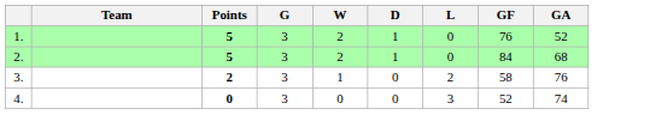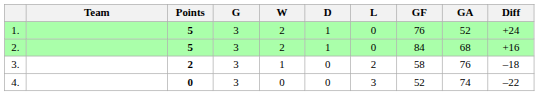 <table class=wikitable style="text-align:center">
 <tr bgcolor="#DCDCDC">
 <th width="25"></th>
 <th width="200">Team</th>
 <th width="60">Points</th>
 <th width="60">G</th>
 <th width="60">W</th>
 <th width="60">D</th>
 <th width="60">L</th>
 <th width="60">GF</th>
 <th width="60">GA</th>
+<th width="60">Diff</th>
 </tr>
 <tr bgcolor=#AAFFAA>
 <td>1.</td>
 <td align=left></td>
 <td><strong>5</strong></td>
 <td>3</td>
 <td>2</td>
 <td>1</td>
 <td>0</td>
 <td>76</td>
 <td>52</td>
+<td>+24</td>
 </tr>
 <tr bgcolor=#AAFFAA>
 <td>2.</td>
 <td align=left></td>
 <td><strong>5</strong></td>
 <td>3</td>
 <td>2</td>
 <td>1</td>
 <td>0</td>
 <td>84</td>
 <td>68</td>
+<td>+16</td>
 </tr>
 <tr bgcolor=#FFFFFF>
 <td>3.</td>
 <td align=left></td>
 <td><strong>2</strong></td>
 <td>3</td>
 <td>1</td>
 <td>0</td>
 <td>2</td>
 <td>58</td>
 <td>76</td>
+<td>–18</td>
 </tr>
 <tr bgcolor=#FFFFFF>
 <td>4.</td>
 <td align=left></td>
 <td><strong>0</strong></td>
 <td>3</td>
 <td>0</td>
 <td>0</td>
 <td>3</td>
 <td>52</td>
 <td>74</td>
+<td>–22</td>
 </tr>
 </table>
